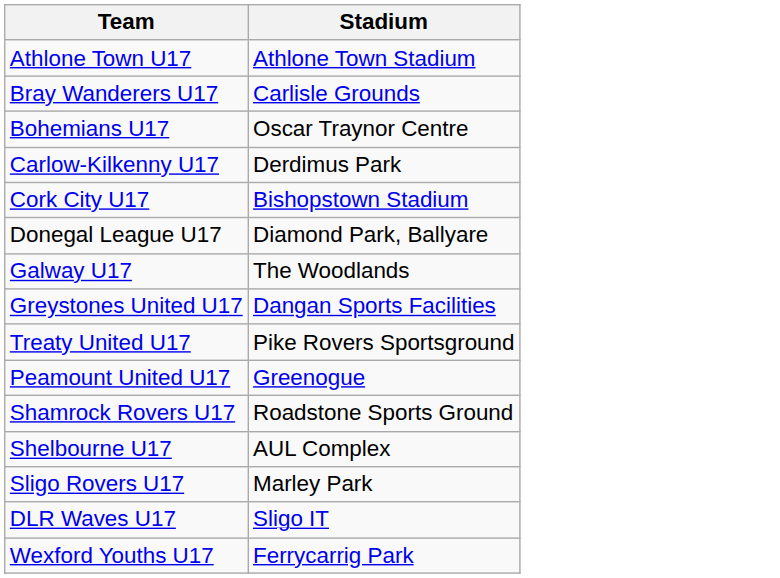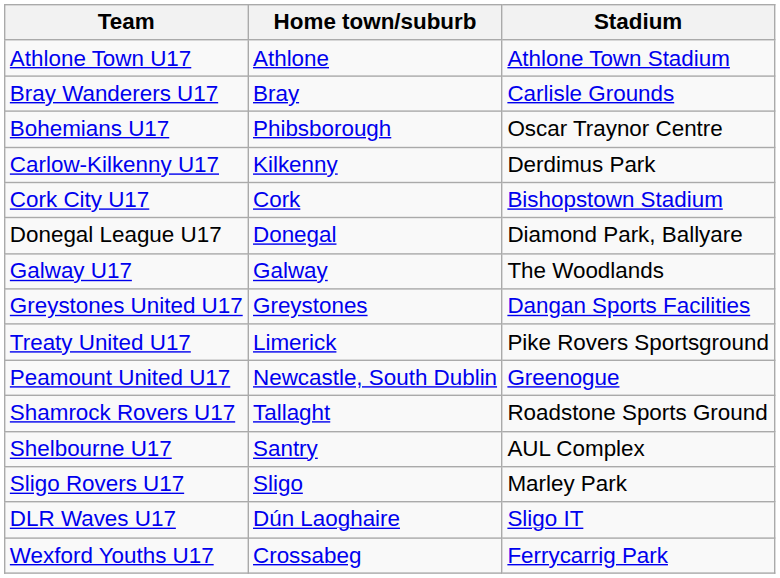 <table class="wikitable sortable">
 <tr>
 <th>Team</th>
+<th>Home town/suburb</th>
 <th>Stadium</th>
 </tr>
 <tr>
 <td><a href='#'>Athlone Town U17</a></td>
+<td><a href='#'>Athlone</a></td>
 <td><a href='#'>Athlone Town Stadium</a></td>
 </tr>
 <tr>
 <td><a href='#'>Bray Wanderers U17</a></td>
+<td><a href='#'>Bray</a></td>
 <td><a href='#'>Carlisle Grounds</a></td>
 </tr>
 <tr>
 <td><a href='#'>Bohemians U17</a></td>
+<td><a href='#'>Phibsborough</a></td>
 <td>Oscar Traynor Centre</td>
 </tr>
 <tr>
 <td><a href='#'>Carlow-Kilkenny U17</a></td>
+<td><a href='#'>Kilkenny</a></td>
 <td>Derdimus Park</td>
 </tr>
 <tr>
 <td><a href='#'>Cork City U17</a></td>
+<td><a href='#'>Cork</a></td>
 <td><a href='#'>Bishopstown Stadium</a></td>
 </tr>
 <tr>
 <td>Donegal League U17</td>
+<td><a href='#'>Donegal</a></td>
 <td>Diamond Park, Ballyare</td>
 </tr>
 <tr>
 <td><a href='#'>Galway U17</a></td>
+<td><a href='#'>Galway</a></td>
 <td>The Woodlands</td>
 </tr>
 <tr>
 <td><a href='#'>Greystones United U17</a></td>
+<td><a href='#'>Greystones</a></td>
 <td><a href='#'>Dangan Sports Facilities</a></td>
 </tr>
 <tr>
 <td><a href='#'>Treaty United U17</a></td>
+<td><a href='#'>Limerick</a></td>
 <td>Pike Rovers Sportsground</td>
 </tr>
 <tr>
 <td><a href='#'>Peamount United U17</a></td>
+<td><a href='#'>Newcastle, South Dublin</a></td>
 <td><a href='#'>Greenogue</a></td>
 </tr>
 <tr>
 <td><a href='#'>Shamrock Rovers U17</a></td>
+<td><a href='#'>Tallaght</a></td>
 <td>Roadstone Sports Ground</td>
 </tr>
 <tr>
 <td><a href='#'>Shelbourne U17</a></td>
+<td><a href='#'>Santry</a></td>
 <td>AUL Complex</td>
 </tr>
 <tr>
 <td><a href='#'> Sligo Rovers U17</a></td>
+<td><a href='#'>Sligo</a></td>
 <td>Marley Park</td>
 </tr>
 <tr>
 <td><a href='#'> DLR Waves U17</a></td>
+<td><a href='#'>Dún Laoghaire</a></td>
 <td><a href='#'> Sligo IT</a></td>
 </tr>
 <tr>
 <td><a href='#'>Wexford Youths U17</a></td>
+<td><a href='#'>Crossabeg</a></td>
 <td><a href='#'>Ferrycarrig Park</a></td>
 </tr>
 </table>
